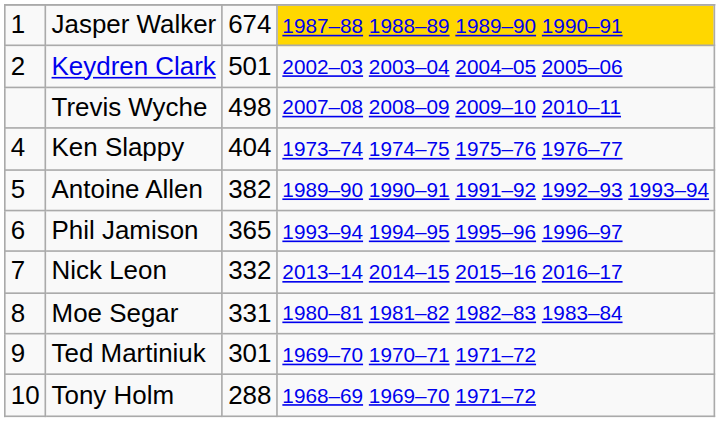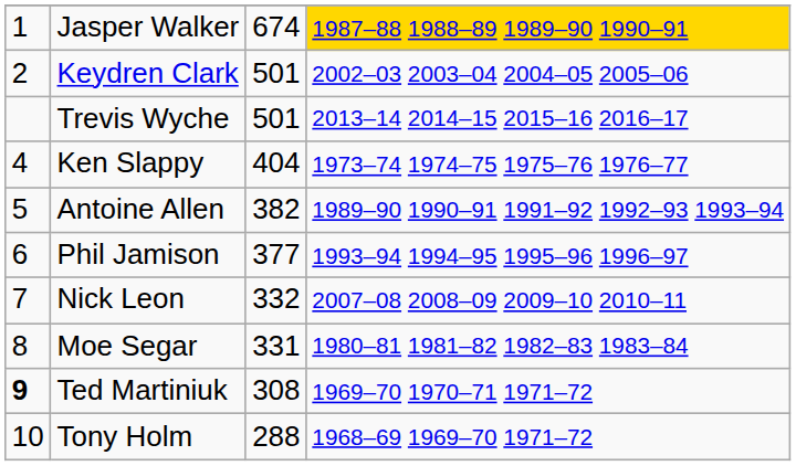 <table class="wikitable">
 <tr>
 </tr>
 <tr>
 <td>1</td>
 <td>Jasper Walker</td>
 <td>674</td>
 <td style="background: gold; font-size:80%;"><a href='#'>1987–88</a> <a href='#'>1988–89</a> <a href='#'>1989–90</a> <a href='#'>1990–91</a></td>
 </tr>
 <tr>
 <td>2</td>
 <td><a href='#'>Keydren Clark</a></td>
 <td>501</td>
 <td style="font-size:80%;"><a href='#'>2002–03</a> <a href='#'>2003–04</a> <a href='#'>2004–05</a> <a href='#'>2005–06</a></td>
 </tr>
 <tr>
 <td></td>
 <td>Trevis Wyche</td>
-<td>498</td>
-<td style="font-size:80%;"><a href='#'>2007–08</a> <a href='#'>2008–09</a> <a href='#'>2009–10</a> <a href='#'>2010–11</a></td>
+<td>501</td>
+<td style="font-size:80%;"><a href='#'>2013–14</a> <a href='#'>2014–15</a> <a href='#'>2015–16</a> <a href='#'>2016–17</a></td>
 </tr>
 <tr>
 <td>4</td>
 <td>Ken Slappy</td>
 <td>404</td>
 <td style="font-size:80%;"><a href='#'>1973–74</a> <a href='#'>1974–75</a> <a href='#'>1975–76</a> <a href='#'>1976–77</a></td>
 </tr>
 <tr>
 <td>5</td>
 <td>Antoine Allen</td>
 <td>382</td>
 <td style="font-size:80%;"><a href='#'>1989–90</a> <a href='#'>1990–91</a> <a href='#'>1991–92</a> <a href='#'>1992–93</a> <a href='#'>1993–94</a></td>
 </tr>
 <tr>
 <td>6</td>
 <td>Phil Jamison</td>
-<td>365</td>
+<td>377</td>
 <td style="font-size:80%;"><a href='#'>1993–94</a> <a href='#'>1994–95</a> <a href='#'>1995–96</a> <a href='#'>1996–97</a></td>
 </tr>
 <tr>
 <td>7</td>
 <td>Nick Leon</td>
 <td>332</td>
-<td style="font-size:80%;"><a href='#'>2013–14</a> <a href='#'>2014–15</a> <a href='#'>2015–16</a> <a href='#'>2016–17</a></td>
+<td style="font-size:80%;"><a href='#'>2007–08</a> <a href='#'>2008–09</a> <a href='#'>2009–10</a> <a href='#'>2010–11</a></td>
 </tr>
 <tr>
 <td>8</td>
 <td>Moe Segar</td>
 <td>331</td>
 <td style="font-size:80%;"><a href='#'>1980–81</a> <a href='#'>1981–82</a> <a href='#'>1982–83</a> <a href='#'>1983–84</a></td>
 </tr>
 <tr>
-<td>9</td>
+<td><strong>9</strong></td>
 <td>Ted Martiniuk</td>
-<td>301</td>
+<td>308</td>
 <td style="font-size:80%;"><a href='#'>1969–70</a> <a href='#'>1970–71</a> <a href='#'>1971–72</a></td>
 </tr>
 <tr>
 <td>10</td>
 <td>Tony Holm</td>
 <td>288</td>
 <td style="font-size:80%;"><a href='#'>1968–69</a> <a href='#'>1969–70</a> <a href='#'>1971–72</a></td>
 </tr>
 </table>
